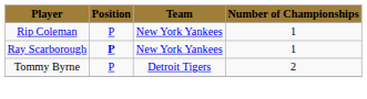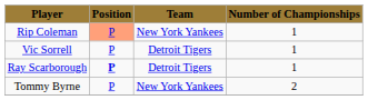 <table class="wikitable sortable" style="text-align: center">
 <tr>
 <th style="background: #9E7E38;">Player</th>
 <th style="background: #9E7E38;">Position</th>
 <th style="background: #9E7E38;">Team</th>
 <th style="background: #9E7E38;">Number of Championships</th>
 </tr>
 <tr>
 <td><a href='#'>Rip Coleman</a></td>
+<td style="background: lightsalmon;"><a href='#'>P</a></td>
+<td><a href='#'>New York Yankees</a></td>
+<td>1</td>
+</tr>
+<tr>
+<td><a href='#'>Vic Sorrell</a></td>
 <td><a href='#'>P</a></td>
-<td><a href='#'>New York Yankees</a></td>
+<td><a href='#'>Detroit Tigers</a></td>
 <td>1</td>
 </tr>
 <tr>
 <td><a href='#'>Ray Scarborough</a></td>
 <td><strong><a href='#'>P</a></strong></td>
-<td><a href='#'>New York Yankees</a></td>
+<td><a href='#'>Detroit Tigers</a></td>
 <td>1</td>
 </tr>
 <tr>
 <td>Tommy Byrne</td>
 <td><a href='#'>P</a></td>
-<td><a href='#'>Detroit Tigers</a></td>
+<td><a href='#'>New York Yankees</a></td>
 <td>2</td>
 </tr>
 <tr>
 </tr>
 </table>
